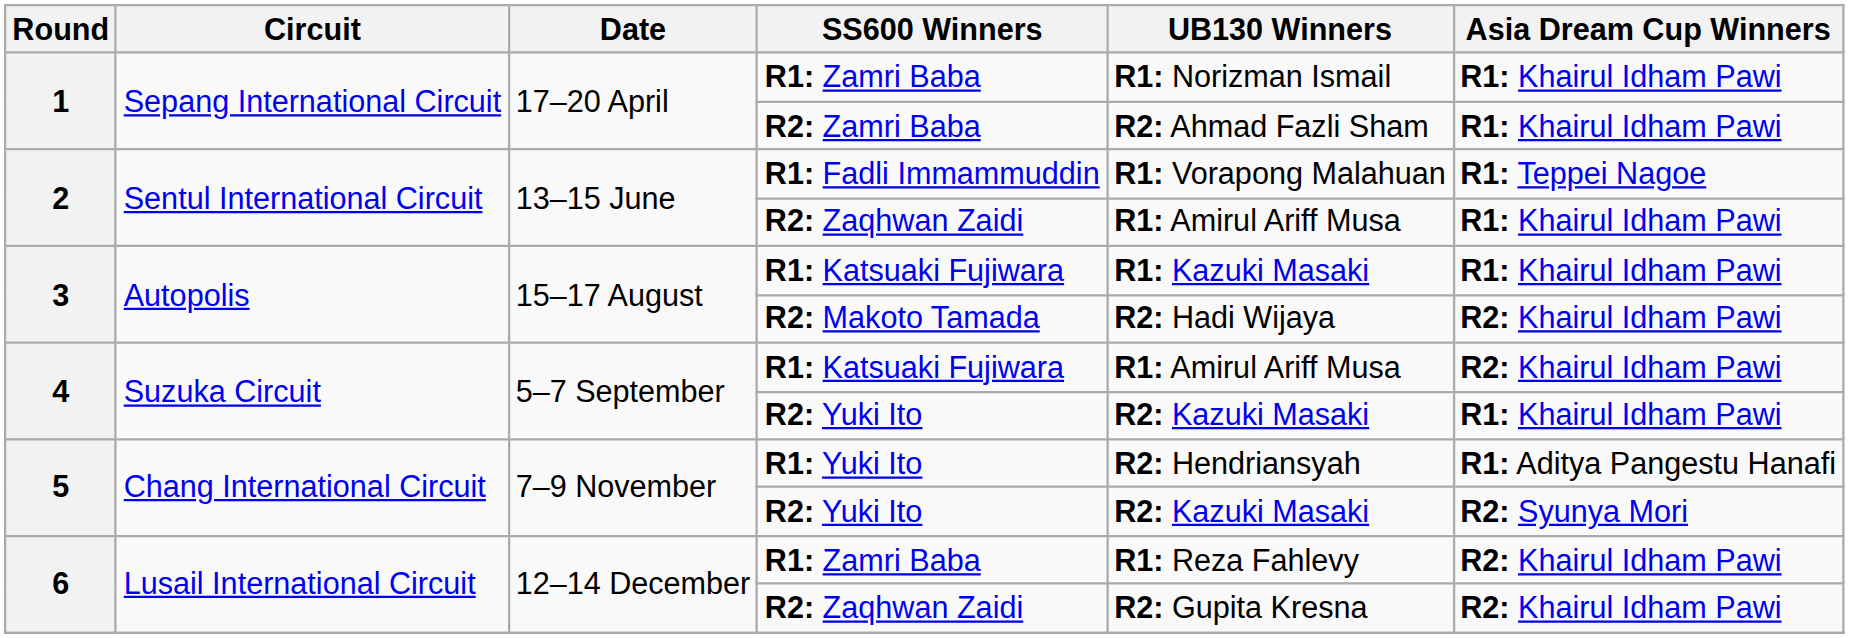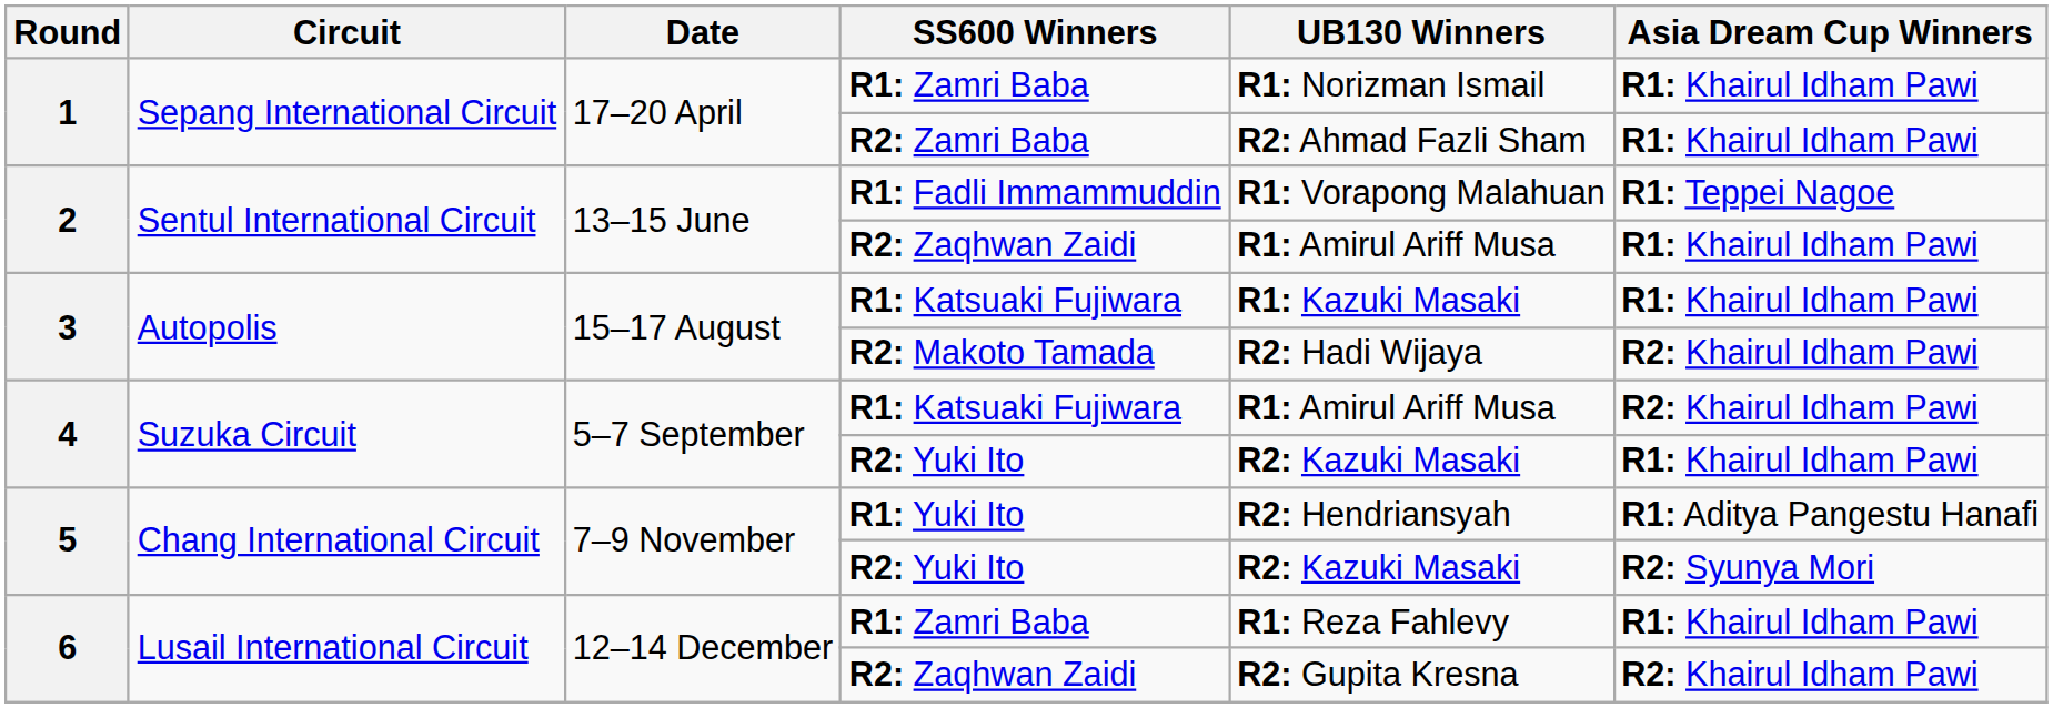 <table class="wikitable" style="font-size: 85%">
 <tr>
 <th>Round</th>
 <th>Circuit</th>
 <th>Date</th>
 <th>SS600 Winners</th>
 <th>UB130 Winners</th>
 <th>Asia Dream Cup Winners</th>
 </tr>
 <tr>
 <th rowspan="2">1</th>
 <td rowspan="2"> <a href='#'>Sepang International Circuit</a></td>
 <td rowspan="2">17–20 April</td>
 <td><strong>R1:</strong>  <a href='#'>Zamri Baba</a></td>
 <td><strong>R1:</strong>  Norizman Ismail</td>
 <td><strong>R1:</strong>  <a href='#'>Khairul Idham Pawi</a></td>
 </tr>
 <tr>
 <td><strong>R2:</strong>  <a href='#'>Zamri Baba</a></td>
 <td><strong>R2:</strong>  Ahmad Fazli Sham</td>
 <td><strong>R1:</strong>  <a href='#'>Khairul Idham Pawi</a></td>
 </tr>
 <tr>
 <th rowspan="2">2</th>
 <td rowspan="2"> <a href='#'>Sentul International Circuit</a></td>
 <td rowspan="2">13–15 June</td>
 <td><strong>R1:</strong>  <a href='#'>Fadli Immammuddin</a></td>
 <td><strong>R1:</strong>  Vorapong Malahuan</td>
 <td><strong>R1:</strong>  <a href='#'>Teppei Nagoe</a></td>
 </tr>
 <tr>
 <td><strong>R2:</strong>  <a href='#'>Zaqhwan Zaidi</a></td>
 <td><strong>R1:</strong>  Amirul Ariff Musa</td>
 <td><strong>R1:</strong>  <a href='#'>Khairul Idham Pawi</a></td>
 </tr>
 <tr>
 <th rowspan="2">3</th>
 <td rowspan="2"> <a href='#'>Autopolis</a></td>
 <td rowspan="2">15–17 August</td>
 <td><strong>R1:</strong>  <a href='#'>Katsuaki Fujiwara</a></td>
 <td><strong>R1:</strong>  <a href='#'>Kazuki Masaki</a></td>
 <td><strong>R1:</strong>  <a href='#'>Khairul Idham Pawi</a></td>
 </tr>
 <tr>
 <td><strong>R2:</strong>  <a href='#'>Makoto Tamada</a></td>
 <td><strong>R2:</strong>  Hadi Wijaya</td>
 <td><strong>R2:</strong>  <a href='#'>Khairul Idham Pawi</a></td>
 </tr>
 <tr>
 <th rowspan="2">4</th>
 <td rowspan="2"> <a href='#'>Suzuka Circuit</a></td>
 <td rowspan="2">5–7 September</td>
 <td><strong>R1:</strong>  <a href='#'>Katsuaki Fujiwara</a></td>
 <td><strong>R1:</strong>  Amirul Ariff Musa</td>
 <td><strong>R2:</strong>  <a href='#'>Khairul Idham Pawi</a></td>
 </tr>
 <tr>
 <td><strong>R2:</strong>  <a href='#'>Yuki Ito</a></td>
 <td><strong>R2:</strong>  <a href='#'>Kazuki Masaki</a></td>
 <td><strong>R1:</strong>  <a href='#'>Khairul Idham Pawi</a></td>
 </tr>
 <tr>
 <th rowspan="2">5</th>
 <td rowspan="2"> <a href='#'>Chang International Circuit</a></td>
 <td rowspan="2">7–9 November</td>
 <td><strong>R1:</strong>  <a href='#'>Yuki Ito</a></td>
 <td><strong>R2:</strong>  Hendriansyah</td>
 <td><strong>R1:</strong>  Aditya Pangestu Hanafi</td>
 </tr>
 <tr>
 <td><strong>R2:</strong>  <a href='#'>Yuki Ito</a></td>
 <td><strong>R2:</strong>  <a href='#'>Kazuki Masaki</a></td>
 <td><strong>R2:</strong>  <a href='#'>Syunya Mori</a></td>
 </tr>
 <tr>
 <th rowspan="2">6</th>
 <td rowspan="2"> <a href='#'>Lusail International Circuit</a></td>
 <td rowspan="2">12–14 December</td>
 <td><strong>R1:</strong>  <a href='#'>Zamri Baba</a></td>
 <td><strong>R1:</strong>  Reza Fahlevy</td>
-<td><strong>R2:</strong>  <a href='#'>Khairul Idham Pawi</a></td>
+<td><strong>R1:</strong>  <a href='#'>Khairul Idham Pawi</a></td>
 </tr>
 <tr>
 <td><strong>R2:</strong>  <a href='#'>Zaqhwan Zaidi</a></td>
 <td><strong>R2:</strong>  Gupita Kresna</td>
 <td><strong>R2:</strong>  <a href='#'>Khairul Idham Pawi</a></td>
 </tr>
 <tr>
 </tr>
 </table>
